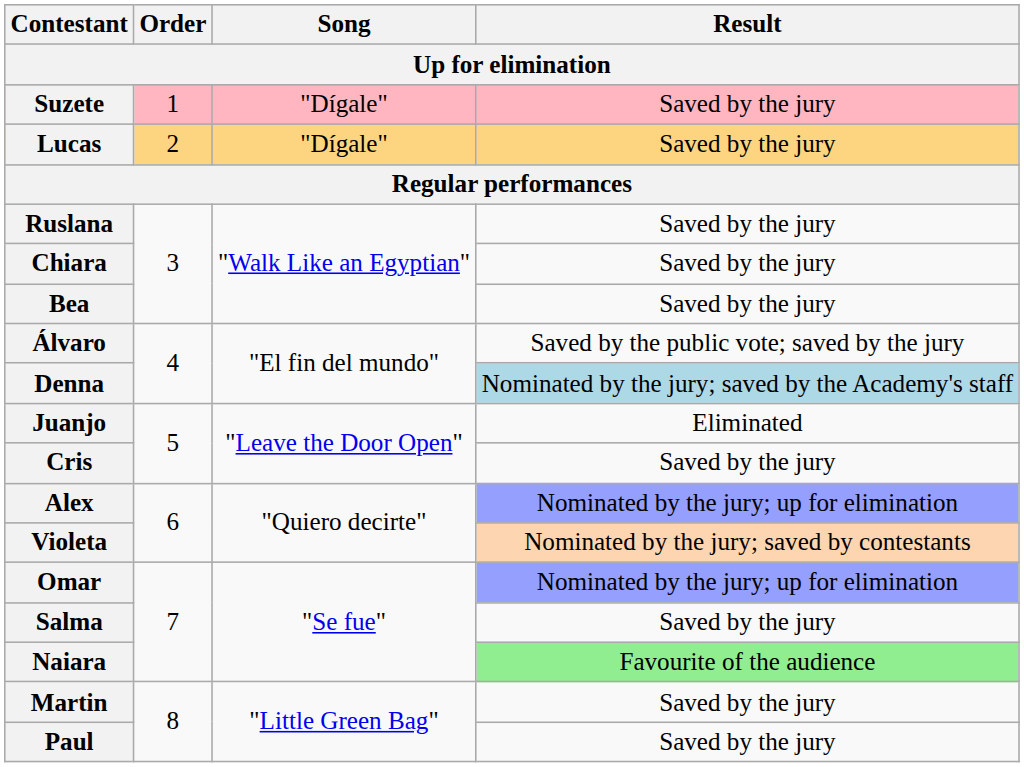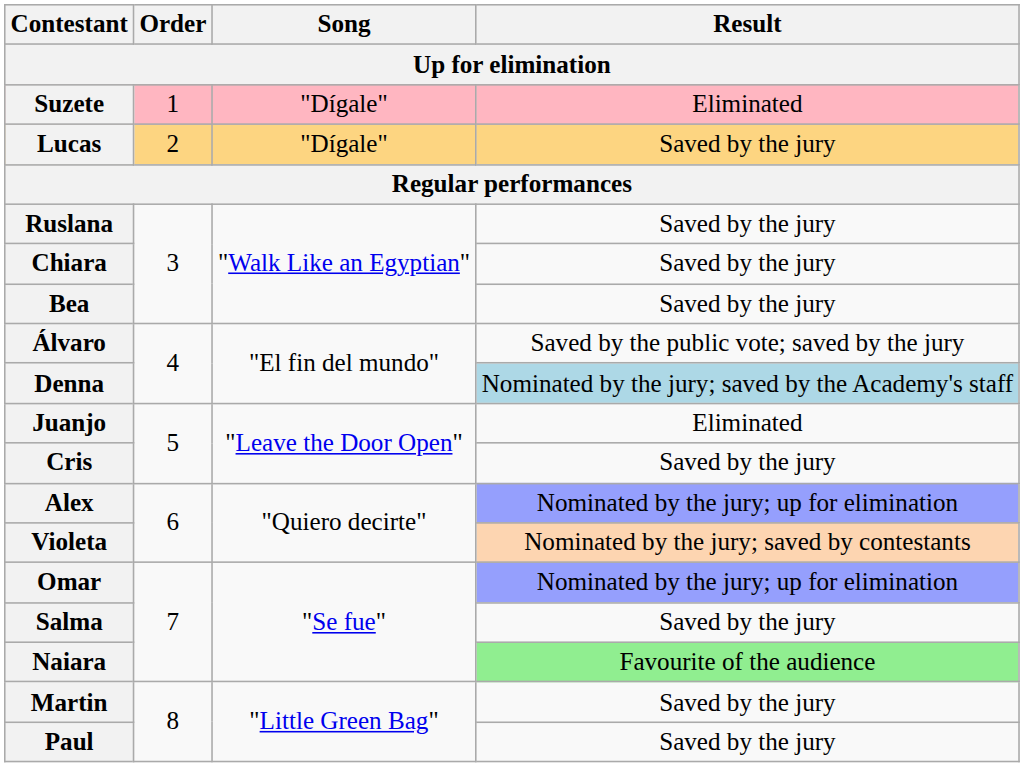 <table class="wikitable sortable plainrowheaders" style="text-align:center;">
 <tr>
 <th scope="col">Contestant</th>
 <th scope="col">Order</th>
 <th scope="col">Song</th>
 <th scope="col">Result</th>
 </tr>
 <tr>
 <th colspan="4">Up for elimination</th>
 </tr>
 <tr bgcolor=lightpink>
 <th scope="row">Suzete</th>
 <td>1</td>
 <td>"Dígale"</td>
-<td>Saved by the jury</td>
+<td>Eliminated</td>
 </tr>
 <tr bgcolor=#fdd581>
 <th scope="row">Lucas</th>
 <td>2</td>
 <td>"Dígale"</td>
 <td>Saved by the jury</td>
 </tr>
 <tr>
 <th colspan="4">Regular performances</th>
 </tr>
 <tr>
 <th scope="row">Ruslana</th>
 <td rowspan=3>3</td>
 <td rowspan=3>"<a href='#'>Walk Like an Egyptian</a>"</td>
 <td>Saved by the jury</td>
 </tr>
 <tr>
 <th scope="row">Chiara</th>
 <td>Saved by the jury</td>
 </tr>
 <tr>
 <th scope="row">Bea</th>
 <td>Saved by the jury</td>
 </tr>
 <tr>
 <th scope="row">Álvaro</th>
 <td rowspan=2>4</td>
 <td rowspan=2>"El fin del mundo"</td>
 <td>Saved by the public vote; saved by the jury</td>
 </tr>
 <tr>
 <th scope="row">Denna</th>
 <td bgcolor=lightblue>Nominated by the jury; saved by the Academy's staff</td>
 </tr>
 <tr>
 <th scope="row">Juanjo</th>
 <td rowspan=2>5</td>
 <td rowspan=2>"<a href='#'>Leave the Door Open</a>"</td>
 <td>Eliminated</td>
 </tr>
 <tr>
 <th scope="row">Cris</th>
 <td>Saved by the jury</td>
 </tr>
 <tr>
 <th scope="row">Alex</th>
 <td rowspan=2>6</td>
 <td rowspan=2>"Quiero decirte"</td>
 <td bgcolor=#959ffd>Nominated by the jury; up for elimination</td>
 </tr>
 <tr>
 <th scope="row">Violeta</th>
 <td bgcolor=#fdd5b1>Nominated by the jury; saved by contestants</td>
 </tr>
 <tr>
 <th scope="row">Omar</th>
 <td rowspan=3>7</td>
 <td rowspan=3>"<a href='#'>Se fue</a>"</td>
 <td bgcolor=#959ffd>Nominated by the jury; up for elimination</td>
 </tr>
 <tr>
 <th scope="row">Salma</th>
 <td>Saved by the jury</td>
 </tr>
 <tr>
 <th scope="row">Naiara</th>
 <td bgcolor=lightgreen>Favourite of the audience</td>
 </tr>
 <tr>
 <th scope="row">Martin</th>
 <td rowspan=2>8</td>
 <td rowspan=2>"<a href='#'>Little Green Bag</a>"</td>
 <td>Saved by the jury</td>
 </tr>
 <tr>
 <th scope="row">Paul</th>
 <td>Saved by the jury</td>
 </tr>
 </table>
